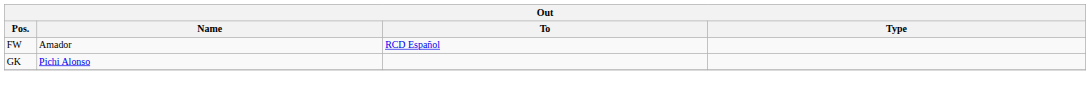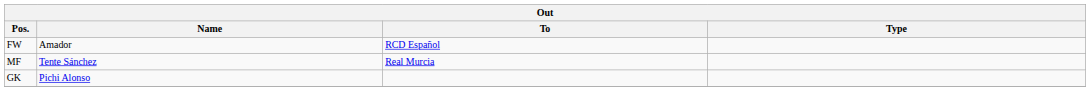 <table class="wikitable" style="font-size:90%;width:99%;">
 <tr>
 <th colspan="4">Out</th>
 </tr>
 <tr>
 <th width=3%>Pos.</th>
 <th width=32%>Name</th>
 <th width=30%>To</th>
 <th width=35%>Type</th>
 </tr>
 <tr>
 <td>FW</td>
 <td>Amador</td>
 <td><a href='#'>RCD Español</a></td>
 <td></td>
 </tr>
 <tr>
+<td>MF</td>
+<td><a href='#'>Tente Sánchez</a></td>
+<td><a href='#'>Real Murcia</a></td>
+<td></td>
+</tr>
+<tr>
 <td>GK</td>
 <td><a href='#'>Pichi Alonso</a></td>
 <td></td>
 <td></td>
 </tr>
 <tr>
 </tr>
 </table>
